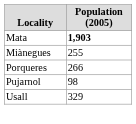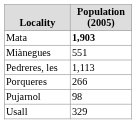 <table border=1 cellspacing=0 cellpadding=2 style="border: 1px solid #999; border-collapse: collapse;" class="Unicode" width="200px">
 <tr valign=bottom bgcolor=#dddddd align=center style="font-weight:bold">
 <td>Locality</td>
 <td>Population<br>(2005)</td>
 </tr>
 <tr>
 <td>Mata</td>
 <td><strong>1,903</strong></td>
 </tr>
 <tr>
 <td>Miànegues</td>
-<td>255</td>
+<td>551</td>
+</tr>
+<tr>
+<td>Pedreres, les</td>
+<td>1,113</td>
 </tr>
 <tr>
 <td>Porqueres</td>
 <td>266</td>
 </tr>
 <tr>
 <td>Pujarnol</td>
 <td>98</td>
 </tr>
 <tr>
 <td>Usall</td>
 <td>329</td>
 </tr>
 </table>
